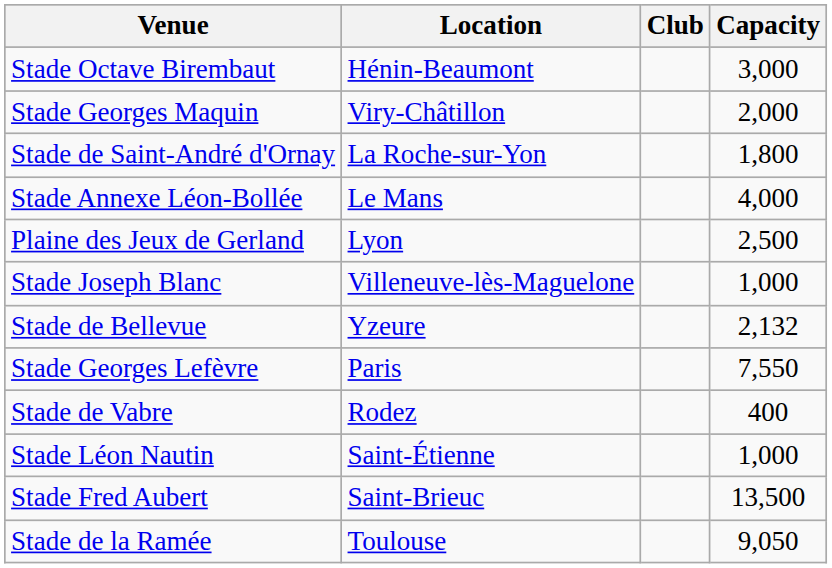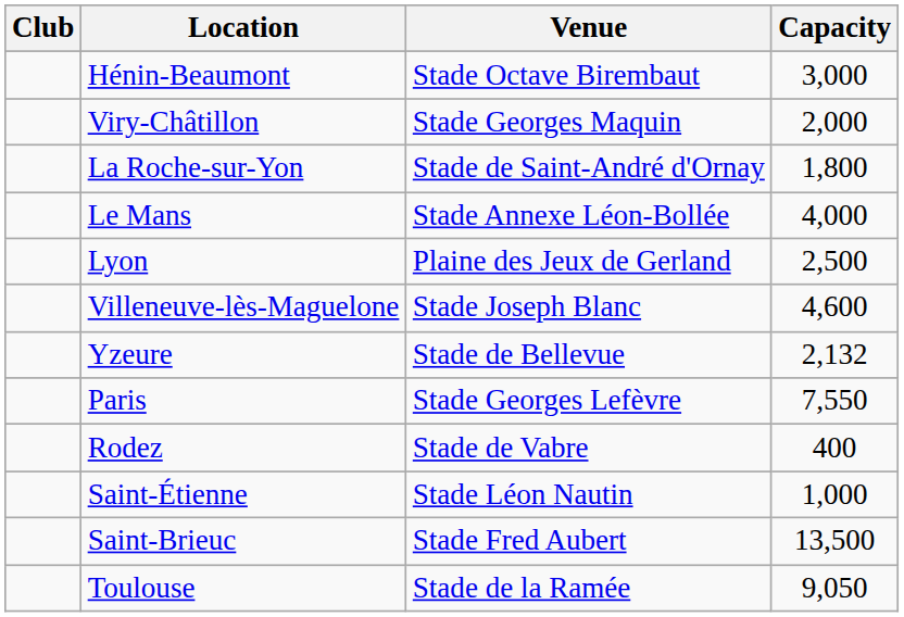 <table class="wikitable sortable">
 <tr>
+<th>Club</th>
+<th>Location</th>
 <th>Venue</th>
-<th>Location</th>
-<th>Club</th>
 <th>Capacity</th>
 </tr>
 <tr>
+<td></td>
+<td><a href='#'>Hénin-Beaumont</a></td>
 <td><a href='#'>Stade Octave Birembaut</a></td>
-<td><a href='#'>Hénin-Beaumont</a></td>
-<td></td>
 <td align="center">3,000</td>
 </tr>
 <tr>
+<td></td>
+<td><a href='#'>Viry-Châtillon</a></td>
 <td><a href='#'>Stade Georges Maquin</a></td>
-<td><a href='#'>Viry-Châtillon</a></td>
-<td></td>
 <td align="center">2,000</td>
 </tr>
 <tr>
+<td></td>
+<td><a href='#'>La Roche-sur-Yon</a></td>
 <td><a href='#'>Stade de Saint-André d'Ornay</a></td>
-<td><a href='#'>La Roche-sur-Yon</a></td>
-<td></td>
 <td align="center">1,800</td>
 </tr>
 <tr>
+<td></td>
+<td><a href='#'>Le Mans</a></td>
 <td><a href='#'>Stade Annexe Léon-Bollée</a></td>
-<td><a href='#'>Le Mans</a></td>
-<td></td>
 <td align="center">4,000</td>
 </tr>
 <tr>
+<td></td>
+<td><a href='#'>Lyon</a></td>
 <td><a href='#'>Plaine des Jeux de Gerland</a></td>
-<td><a href='#'>Lyon</a></td>
-<td></td>
 <td align="center">2,500</td>
 </tr>
 <tr>
+<td></td>
+<td><a href='#'>Villeneuve-lès-Maguelone</a></td>
 <td><a href='#'>Stade Joseph Blanc</a></td>
-<td><a href='#'>Villeneuve-lès-Maguelone</a></td>
+<td align="center">4,600</td>
+</tr>
+<tr>
 <td></td>
+<td><a href='#'>Yzeure</a></td>
+<td><a href='#'>Stade de Bellevue</a></td>
+<td align="center">2,132</td>
+</tr>
+<tr>
+<td></td>
+<td><a href='#'>Paris</a></td>
+<td><a href='#'>Stade Georges Lefèvre</a></td>
+<td align="center">7,550</td>
+</tr>
+<tr>
+<td></td>
+<td><a href='#'>Rodez</a></td>
+<td><a href='#'>Stade de Vabre</a></td>
+<td align="center">400</td>
+</tr>
+<tr>
+<td></td>
+<td><a href='#'>Saint-Étienne</a></td>
+<td><a href='#'>Stade Léon Nautin</a></td>
 <td align="center">1,000</td>
 </tr>
 <tr>
-<td><a href='#'>Stade de Bellevue</a></td>
-<td><a href='#'>Yzeure</a></td>
 <td></td>
-<td align="center">2,132</td>
-</tr>
-<tr>
-<td><a href='#'>Stade Georges Lefèvre</a></td>
-<td><a href='#'>Paris</a></td>
-<td></td>
-<td align="center">7,550</td>
-</tr>
-<tr>
-<td><a href='#'>Stade de Vabre</a></td>
-<td><a href='#'>Rodez</a></td>
-<td></td>
-<td align="center">400</td>
-</tr>
-<tr>
-<td><a href='#'>Stade Léon Nautin</a></td>
-<td><a href='#'>Saint-Étienne</a></td>
-<td></td>
-<td align="center">1,000</td>
-</tr>
-<tr>
+<td><a href='#'>Saint-Brieuc</a></td>
 <td><a href='#'>Stade Fred Aubert</a></td>
-<td><a href='#'>Saint-Brieuc</a></td>
-<td></td>
 <td align="center">13,500</td>
 </tr>
 <tr>
+<td></td>
+<td><a href='#'>Toulouse</a></td>
 <td><a href='#'>Stade de la Ramée</a></td>
-<td><a href='#'>Toulouse</a></td>
-<td></td>
 <td align="center">9,050</td>
 </tr>
 </table>
